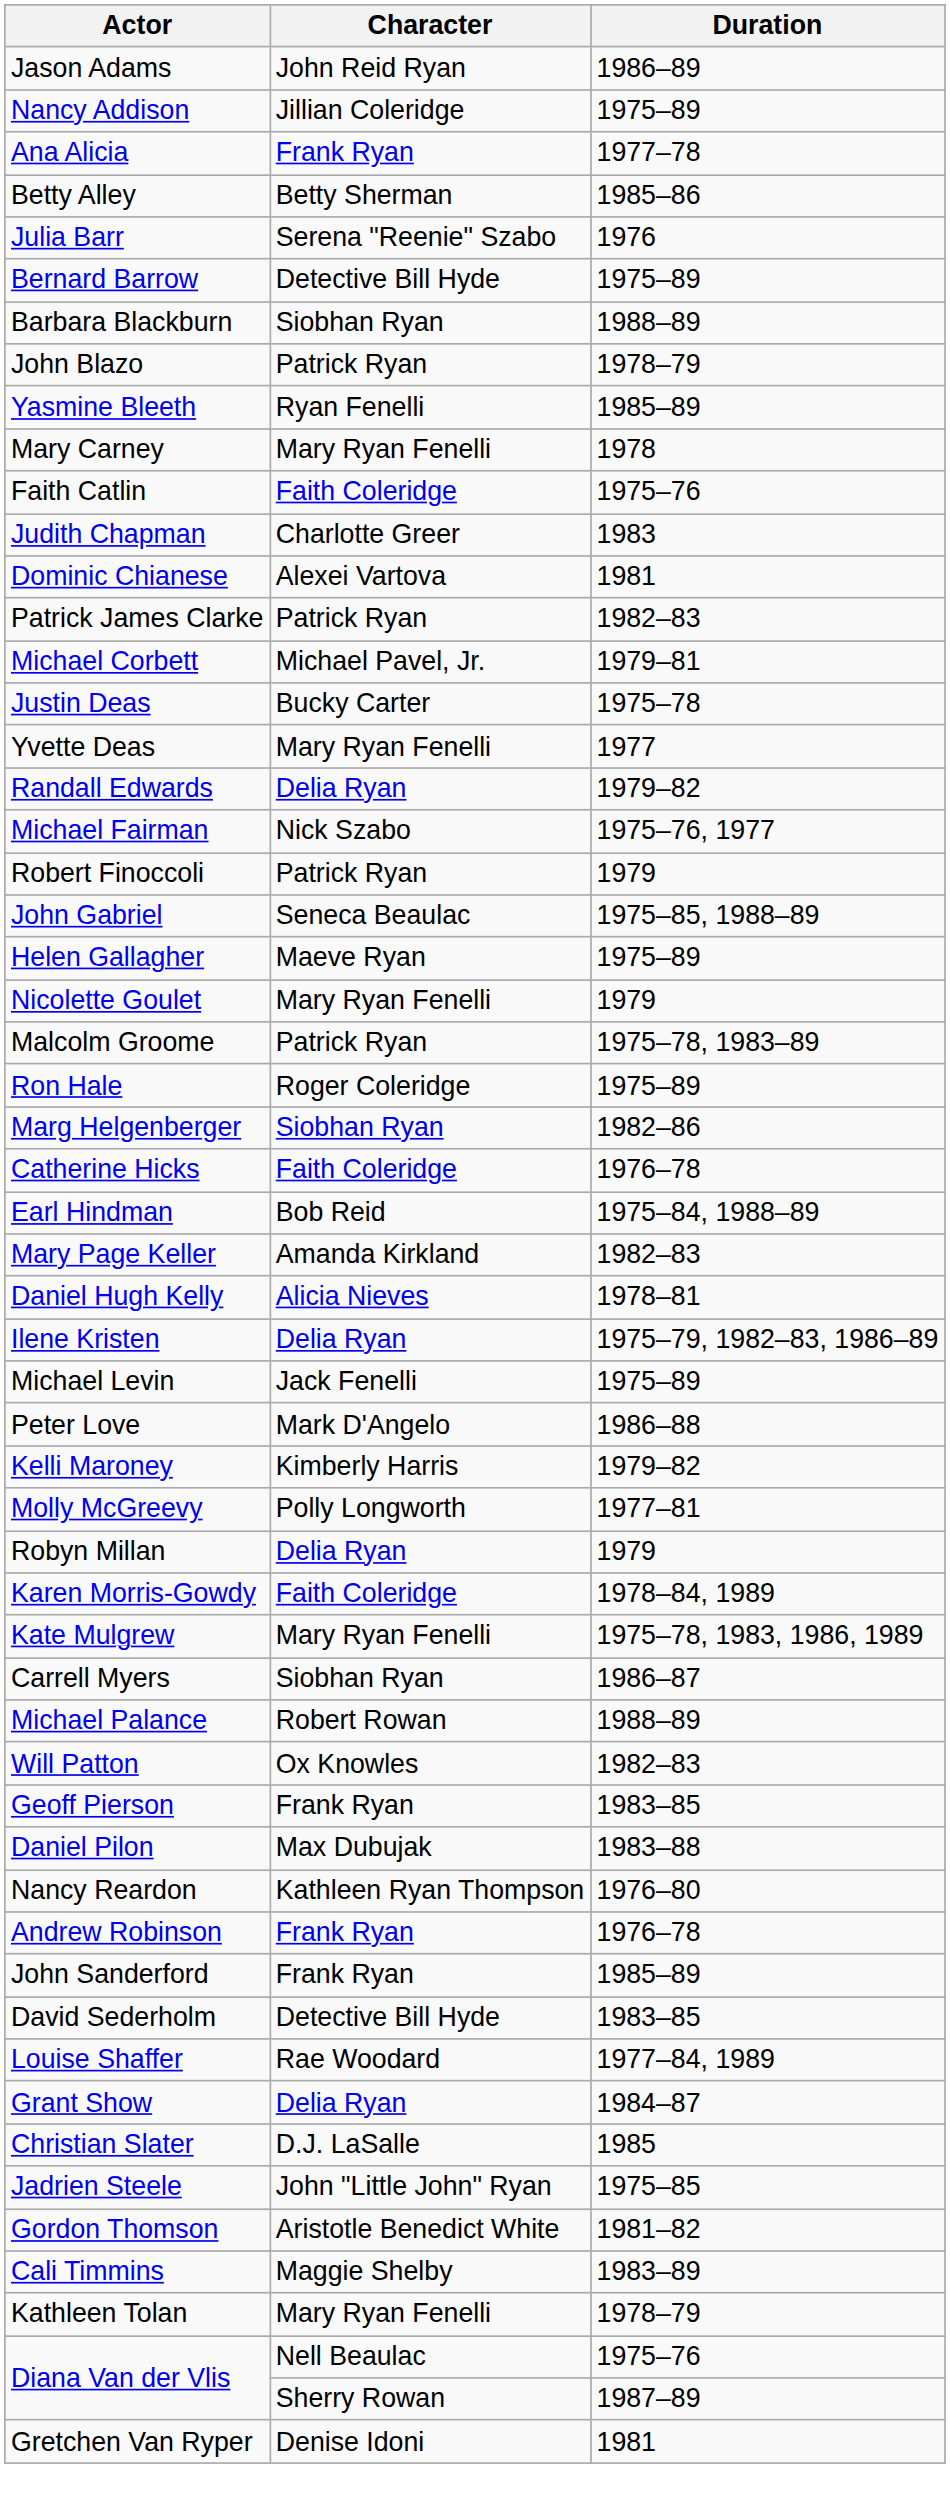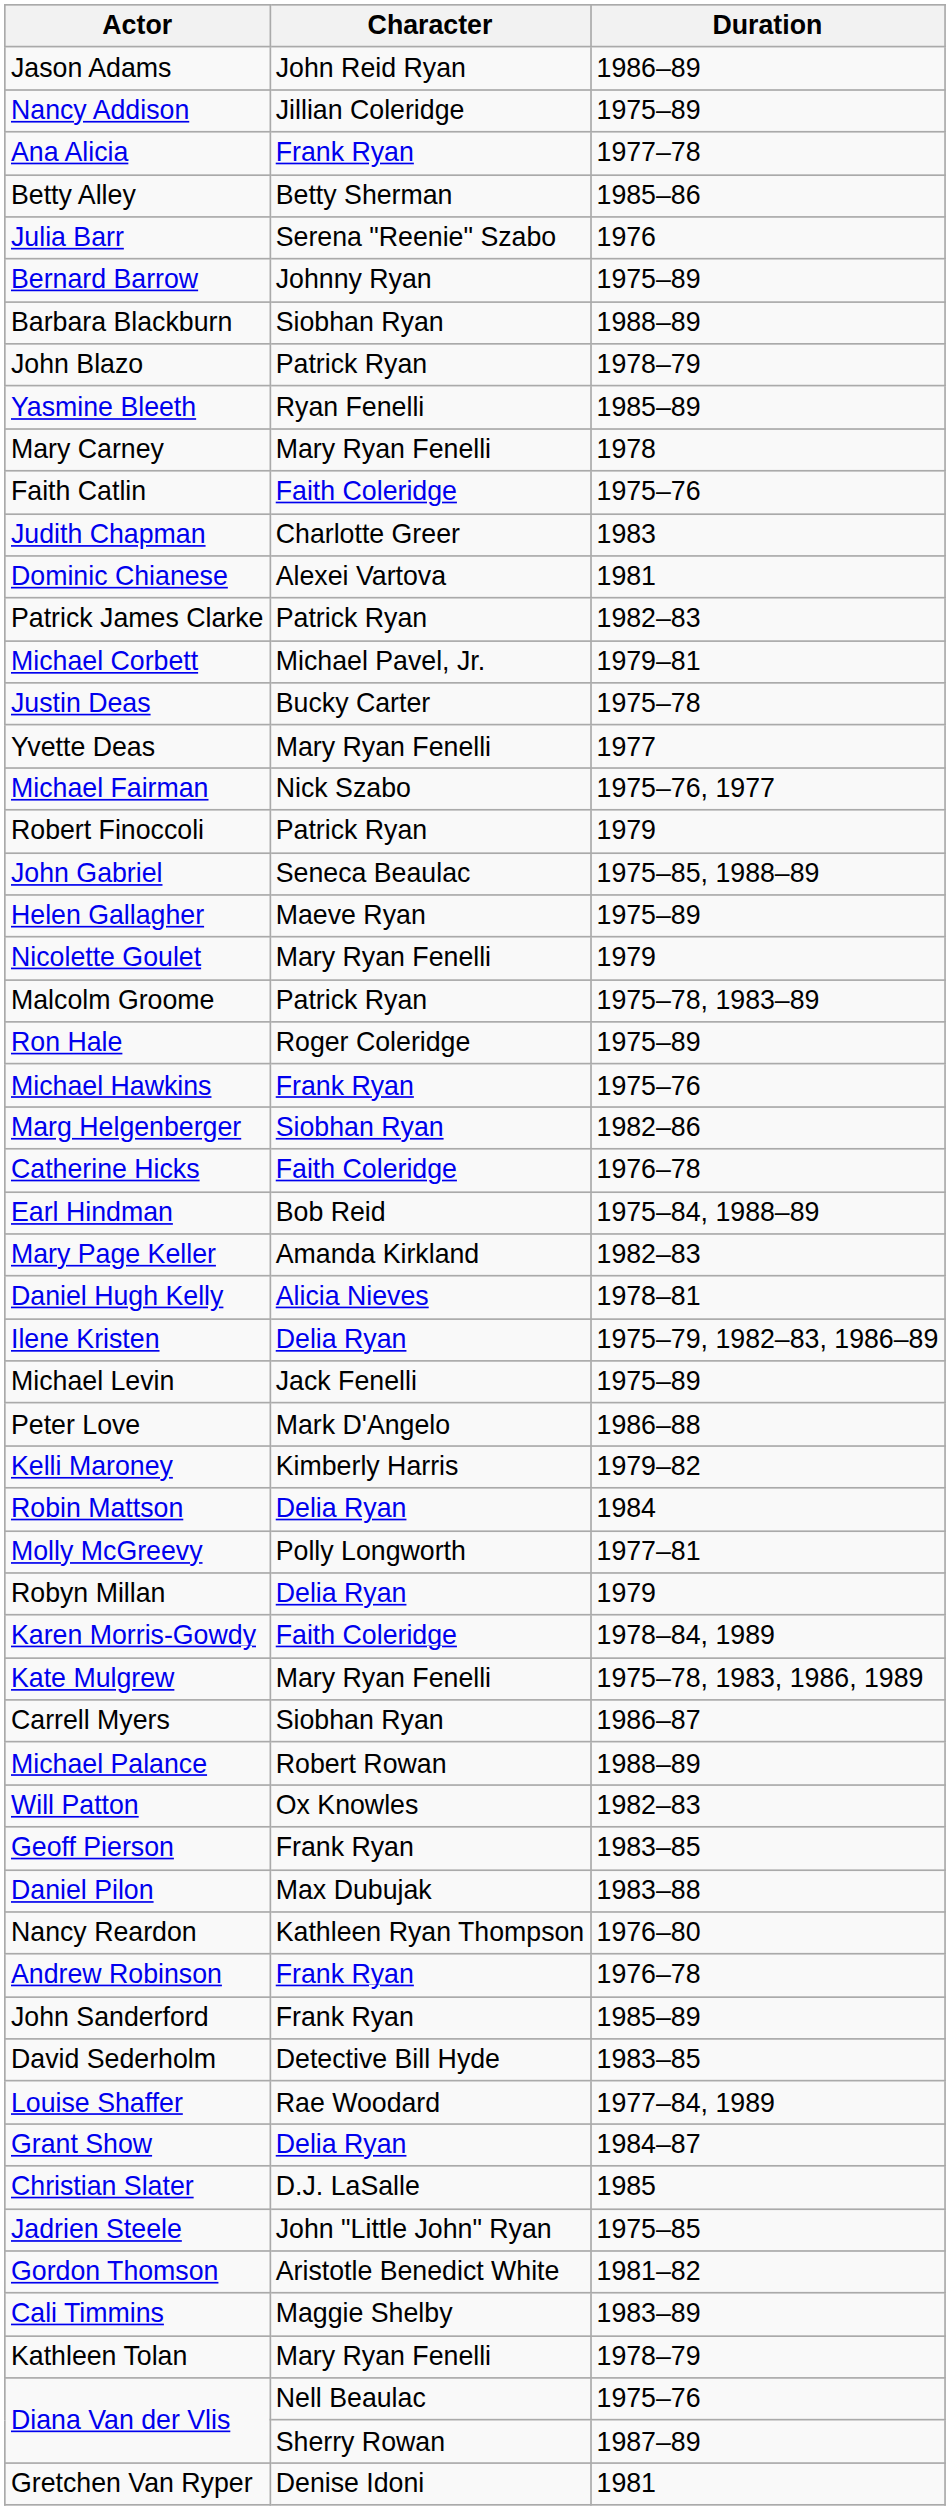 <table class="wikitable sortable">
 <tr>
 <th>Actor</th>
 <th>Character</th>
 <th>Duration</th>
 </tr>
 <tr>
 <td>Jason Adams</td>
 <td>John Reid Ryan</td>
 <td>1986–89</td>
 </tr>
 <tr>
 <td><a href='#'>Nancy Addison</a></td>
 <td>Jillian Coleridge</td>
 <td>1975–89</td>
 </tr>
 <tr>
 <td><a href='#'>Ana Alicia</a></td>
 <td><a href='#'>Frank Ryan</a></td>
 <td>1977–78</td>
 </tr>
 <tr>
 <td>Betty Alley</td>
 <td>Betty Sherman</td>
 <td>1985–86</td>
 </tr>
 <tr>
 <td><a href='#'>Julia Barr</a></td>
 <td>Serena "Reenie" Szabo</td>
 <td>1976</td>
 </tr>
 <tr>
 <td><a href='#'>Bernard Barrow</a></td>
-<td>Detective Bill Hyde</td>
+<td>Johnny Ryan</td>
 <td>1975–89</td>
 </tr>
 <tr>
 <td>Barbara Blackburn</td>
 <td>Siobhan Ryan</td>
 <td>1988–89</td>
 </tr>
 <tr>
 <td>John Blazo</td>
 <td>Patrick Ryan</td>
 <td>1978–79</td>
 </tr>
 <tr>
 <td><a href='#'>Yasmine Bleeth</a></td>
 <td>Ryan Fenelli</td>
 <td>1985–89</td>
 </tr>
 <tr>
 <td>Mary Carney</td>
 <td>Mary Ryan Fenelli</td>
 <td>1978</td>
 </tr>
 <tr>
 <td>Faith Catlin</td>
 <td><a href='#'>Faith Coleridge</a></td>
 <td>1975–76</td>
 </tr>
 <tr>
 <td><a href='#'>Judith Chapman</a></td>
 <td>Charlotte Greer</td>
 <td>1983</td>
 </tr>
 <tr>
 <td><a href='#'>Dominic Chianese</a></td>
 <td>Alexei Vartova</td>
 <td>1981</td>
 </tr>
 <tr>
 <td>Patrick James Clarke</td>
 <td>Patrick Ryan</td>
 <td>1982–83</td>
 </tr>
 <tr>
 <td><a href='#'>Michael Corbett</a></td>
 <td>Michael Pavel, Jr.</td>
 <td>1979–81</td>
 </tr>
 <tr>
 <td><a href='#'>Justin Deas</a></td>
 <td>Bucky Carter</td>
 <td>1975–78</td>
 </tr>
 <tr>
 <td>Yvette Deas</td>
 <td>Mary Ryan Fenelli</td>
 <td>1977</td>
 </tr>
 <tr>
-<td><a href='#'>Randall Edwards</a></td>
-<td><a href='#'>Delia Ryan</a></td>
-<td>1979–82</td>
-</tr>
-<tr>
 <td><a href='#'>Michael Fairman</a></td>
 <td>Nick Szabo</td>
 <td>1975–76, 1977</td>
 </tr>
 <tr>
 <td>Robert Finoccoli</td>
 <td>Patrick Ryan</td>
 <td>1979</td>
 </tr>
 <tr>
 <td><a href='#'>John Gabriel</a></td>
 <td>Seneca Beaulac</td>
 <td>1975–85, 1988–89</td>
 </tr>
 <tr>
 <td><a href='#'>Helen Gallagher</a></td>
 <td>Maeve Ryan</td>
 <td>1975–89</td>
 </tr>
 <tr>
 <td><a href='#'>Nicolette Goulet</a></td>
 <td>Mary Ryan Fenelli</td>
 <td>1979</td>
 </tr>
 <tr>
 <td>Malcolm Groome</td>
 <td>Patrick Ryan</td>
 <td>1975–78, 1983–89</td>
 </tr>
 <tr>
 <td><a href='#'>Ron Hale</a></td>
 <td>Roger Coleridge</td>
 <td>1975–89</td>
+</tr>
+<tr>
+<td><a href='#'>Michael Hawkins</a></td>
+<td><a href='#'>Frank Ryan</a></td>
+<td>1975–76</td>
 </tr>
 <tr>
 <td><a href='#'>Marg Helgenberger</a></td>
 <td><a href='#'>Siobhan Ryan</a></td>
 <td>1982–86</td>
 </tr>
 <tr>
 <td><a href='#'>Catherine Hicks</a></td>
 <td><a href='#'>Faith Coleridge</a></td>
 <td>1976–78</td>
 </tr>
 <tr>
 <td><a href='#'>Earl Hindman</a></td>
 <td>Bob Reid</td>
 <td>1975–84, 1988–89</td>
 </tr>
 <tr>
 <td><a href='#'>Mary Page Keller</a></td>
 <td>Amanda Kirkland</td>
 <td>1982–83</td>
 </tr>
 <tr>
 <td><a href='#'>Daniel Hugh Kelly</a></td>
 <td><a href='#'>Alicia Nieves</a></td>
 <td>1978–81</td>
 </tr>
 <tr>
 <td><a href='#'>Ilene Kristen</a></td>
 <td><a href='#'>Delia Ryan</a></td>
 <td>1975–79, 1982–83, 1986–89</td>
 </tr>
 <tr>
 <td>Michael Levin</td>
 <td>Jack Fenelli</td>
 <td>1975–89</td>
 </tr>
 <tr>
 <td>Peter Love</td>
 <td>Mark D'Angelo</td>
 <td>1986–88</td>
 </tr>
 <tr>
 <td><a href='#'>Kelli Maroney</a></td>
 <td>Kimberly Harris</td>
 <td>1979–82</td>
+</tr>
+<tr>
+<td><a href='#'>Robin Mattson</a></td>
+<td><a href='#'>Delia Ryan</a></td>
+<td>1984</td>
 </tr>
 <tr>
 <td><a href='#'>Molly McGreevy</a></td>
 <td>Polly Longworth</td>
 <td>1977–81</td>
 </tr>
 <tr>
 <td>Robyn Millan</td>
 <td><a href='#'>Delia Ryan</a></td>
 <td>1979</td>
 </tr>
 <tr>
 <td><a href='#'>Karen Morris-Gowdy</a></td>
 <td><a href='#'>Faith Coleridge</a></td>
 <td>1978–84, 1989</td>
 </tr>
 <tr>
 <td><a href='#'>Kate Mulgrew</a></td>
 <td>Mary Ryan Fenelli</td>
 <td>1975–78, 1983, 1986, 1989</td>
 </tr>
 <tr>
 <td>Carrell Myers</td>
 <td>Siobhan Ryan</td>
 <td>1986–87</td>
 </tr>
 <tr>
 <td><a href='#'>Michael Palance</a></td>
 <td>Robert Rowan</td>
 <td>1988–89</td>
 </tr>
 <tr>
 <td><a href='#'>Will Patton</a></td>
 <td>Ox Knowles</td>
 <td>1982–83</td>
 </tr>
 <tr>
 <td><a href='#'>Geoff Pierson</a></td>
 <td>Frank Ryan</td>
 <td>1983–85</td>
 </tr>
 <tr>
 <td><a href='#'>Daniel Pilon</a></td>
 <td>Max Dubujak</td>
 <td>1983–88</td>
 </tr>
 <tr>
 <td>Nancy Reardon</td>
 <td>Kathleen Ryan Thompson</td>
 <td>1976–80</td>
 </tr>
 <tr>
 <td><a href='#'>Andrew Robinson</a></td>
 <td><a href='#'>Frank Ryan</a></td>
 <td>1976–78</td>
 </tr>
 <tr>
 <td>John Sanderford</td>
 <td>Frank Ryan</td>
 <td>1985–89</td>
 </tr>
 <tr>
 <td>David Sederholm</td>
 <td>Detective Bill Hyde</td>
 <td>1983–85</td>
 </tr>
 <tr>
 <td><a href='#'>Louise Shaffer</a></td>
 <td>Rae Woodard</td>
 <td>1977–84, 1989</td>
 </tr>
 <tr>
 <td><a href='#'>Grant Show</a></td>
 <td><a href='#'>Delia Ryan</a></td>
 <td>1984–87</td>
 </tr>
 <tr>
 <td><a href='#'>Christian Slater</a></td>
 <td>D.J. LaSalle</td>
 <td>1985</td>
 </tr>
 <tr>
 <td><a href='#'>Jadrien Steele</a></td>
 <td>John "Little John" Ryan</td>
 <td>1975–85</td>
 </tr>
 <tr>
 <td><a href='#'>Gordon Thomson</a></td>
 <td>Aristotle Benedict White</td>
 <td>1981–82</td>
 </tr>
 <tr>
 <td><a href='#'>Cali Timmins</a></td>
 <td>Maggie Shelby</td>
 <td>1983–89</td>
 </tr>
 <tr>
 <td>Kathleen Tolan</td>
 <td>Mary Ryan Fenelli</td>
 <td>1978–79</td>
 </tr>
 <tr>
 <td rowspan="2"><a href='#'>Diana Van der Vlis</a></td>
 <td>Nell Beaulac</td>
 <td>1975–76</td>
 </tr>
 <tr>
 <td>Sherry Rowan</td>
 <td>1987–89</td>
 </tr>
 <tr>
 <td>Gretchen Van Ryper</td>
 <td>Denise Idoni</td>
 <td>1981</td>
 </tr>
 </table>
